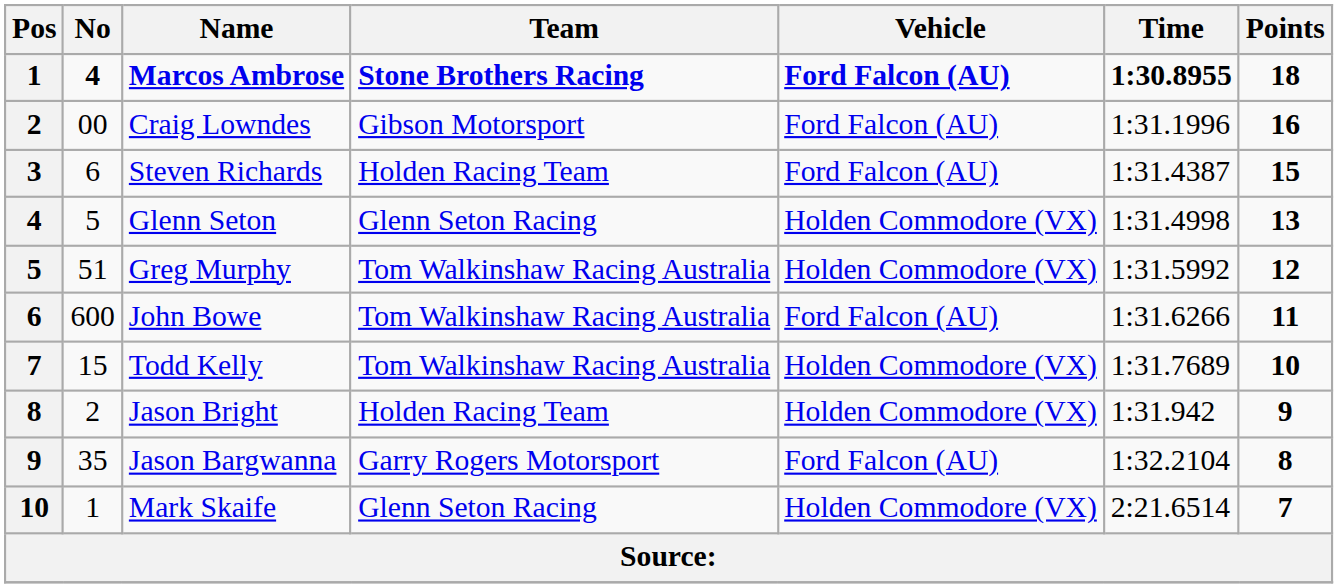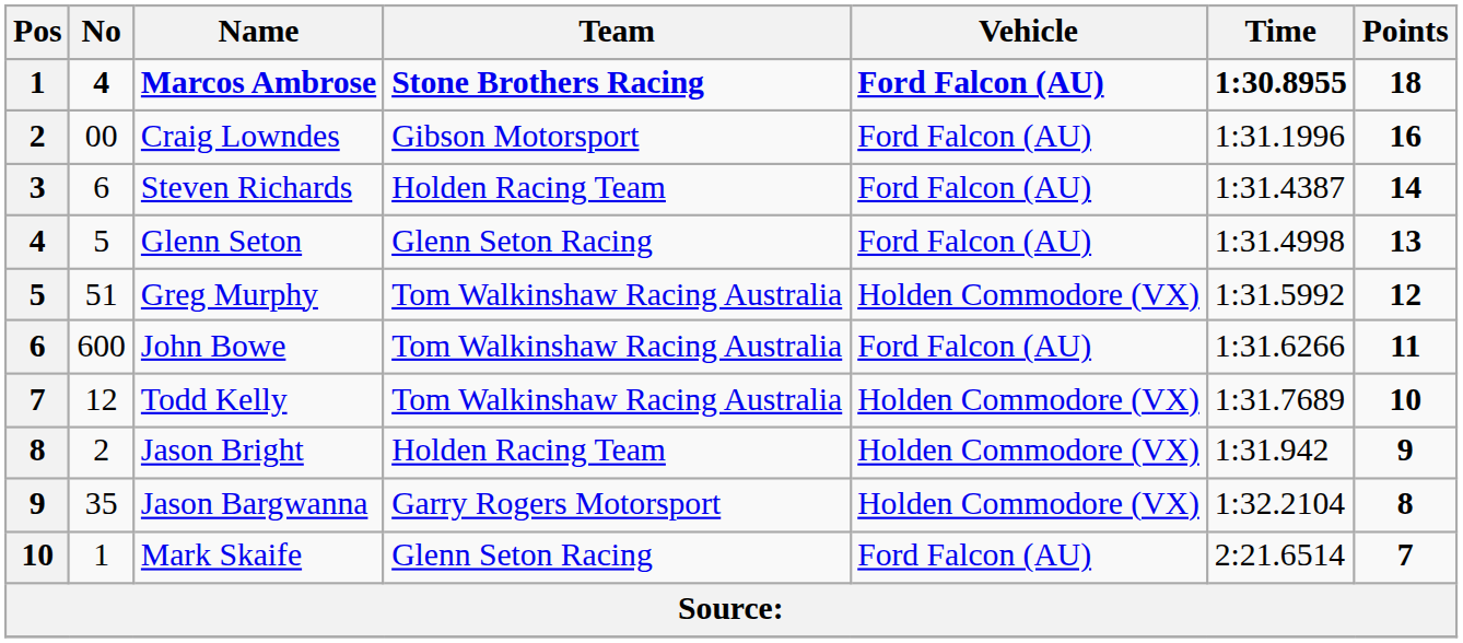 <table class="wikitable" style="font-size: 87%;">
 <tr>
 <th>Pos</th>
 <th>No</th>
 <th>Name</th>
 <th>Team</th>
 <th>Vehicle</th>
 <th>Time</th>
 <th>Points</th>
 </tr>
 <tr>
 <th>1</th>
 <td align=center><strong>4</strong></td>
 <td><strong> <a href='#'>Marcos Ambrose</a></strong></td>
 <td><strong><a href='#'>Stone Brothers Racing</a></strong></td>
 <td><strong><a href='#'>Ford Falcon (AU)</a></strong></td>
 <td><strong>1:30.8955</strong></td>
 <td align=center><strong>18</strong></td>
 </tr>
 <tr>
 <th>2</th>
 <td align=center>00</td>
 <td> <a href='#'>Craig Lowndes</a></td>
 <td><a href='#'>Gibson Motorsport</a></td>
 <td><a href='#'>Ford Falcon (AU)</a></td>
 <td>1:31.1996</td>
 <td align=center><strong>16</strong></td>
 </tr>
 <tr>
 <th>3</th>
 <td align=center>6</td>
 <td> <a href='#'>Steven Richards</a></td>
 <td><a href='#'>Holden Racing Team</a></td>
 <td><a href='#'>Ford Falcon (AU)</a></td>
 <td>1:31.4387</td>
-<td align=center><strong>15</strong></td>
+<td align=center><strong>14</strong></td>
 </tr>
 <tr>
 <th>4</th>
 <td align=center>5</td>
 <td> <a href='#'>Glenn Seton</a></td>
 <td><a href='#'>Glenn Seton Racing</a></td>
-<td><a href='#'>Holden Commodore (VX)</a></td>
+<td><a href='#'>Ford Falcon (AU)</a></td>
 <td>1:31.4998</td>
 <td align=center><strong>13</strong></td>
 </tr>
 <tr>
 <th>5</th>
 <td align=center>51</td>
 <td> <a href='#'>Greg Murphy</a></td>
 <td><a href='#'>Tom Walkinshaw Racing Australia</a></td>
 <td><a href='#'>Holden Commodore (VX)</a></td>
 <td>1:31.5992</td>
 <td align=center><strong>12</strong></td>
 </tr>
 <tr>
 <th>6</th>
 <td align=center>600</td>
 <td> <a href='#'>John Bowe</a></td>
 <td><a href='#'>Tom Walkinshaw Racing Australia</a></td>
 <td><a href='#'>Ford Falcon (AU)</a></td>
 <td>1:31.6266</td>
 <td align=center><strong>11</strong></td>
 </tr>
 <tr>
 <th>7</th>
-<td align=center>15</td>
+<td align=center>12</td>
 <td> <a href='#'>Todd Kelly</a></td>
 <td><a href='#'>Tom Walkinshaw Racing Australia</a></td>
 <td><a href='#'>Holden Commodore (VX)</a></td>
 <td>1:31.7689</td>
 <td align=center><strong>10</strong></td>
 </tr>
 <tr>
 <th>8</th>
 <td align=center>2</td>
 <td> <a href='#'>Jason Bright</a></td>
 <td><a href='#'>Holden Racing Team</a></td>
 <td><a href='#'>Holden Commodore (VX)</a></td>
 <td>1:31.942</td>
 <td align=center><strong>9</strong></td>
 </tr>
 <tr>
 <th>9</th>
 <td align=center>35</td>
 <td> <a href='#'>Jason Bargwanna</a></td>
 <td><a href='#'>Garry Rogers Motorsport</a></td>
-<td><a href='#'>Ford Falcon (AU)</a></td>
+<td><a href='#'>Holden Commodore (VX)</a></td>
 <td>1:32.2104</td>
 <td align=center><strong>8</strong></td>
 </tr>
 <tr>
 <th>10</th>
 <td align=center>1</td>
 <td> <a href='#'>Mark Skaife</a></td>
 <td><a href='#'>Glenn Seton Racing</a></td>
-<td><a href='#'>Holden Commodore (VX)</a></td>
+<td><a href='#'>Ford Falcon (AU)</a></td>
 <td>2:21.6514</td>
 <td align=center><strong>7</strong></td>
 </tr>
 <tr>
 <th colspan=7>Source:</th>
 </tr>
 <tr>
 </tr>
 </table>
